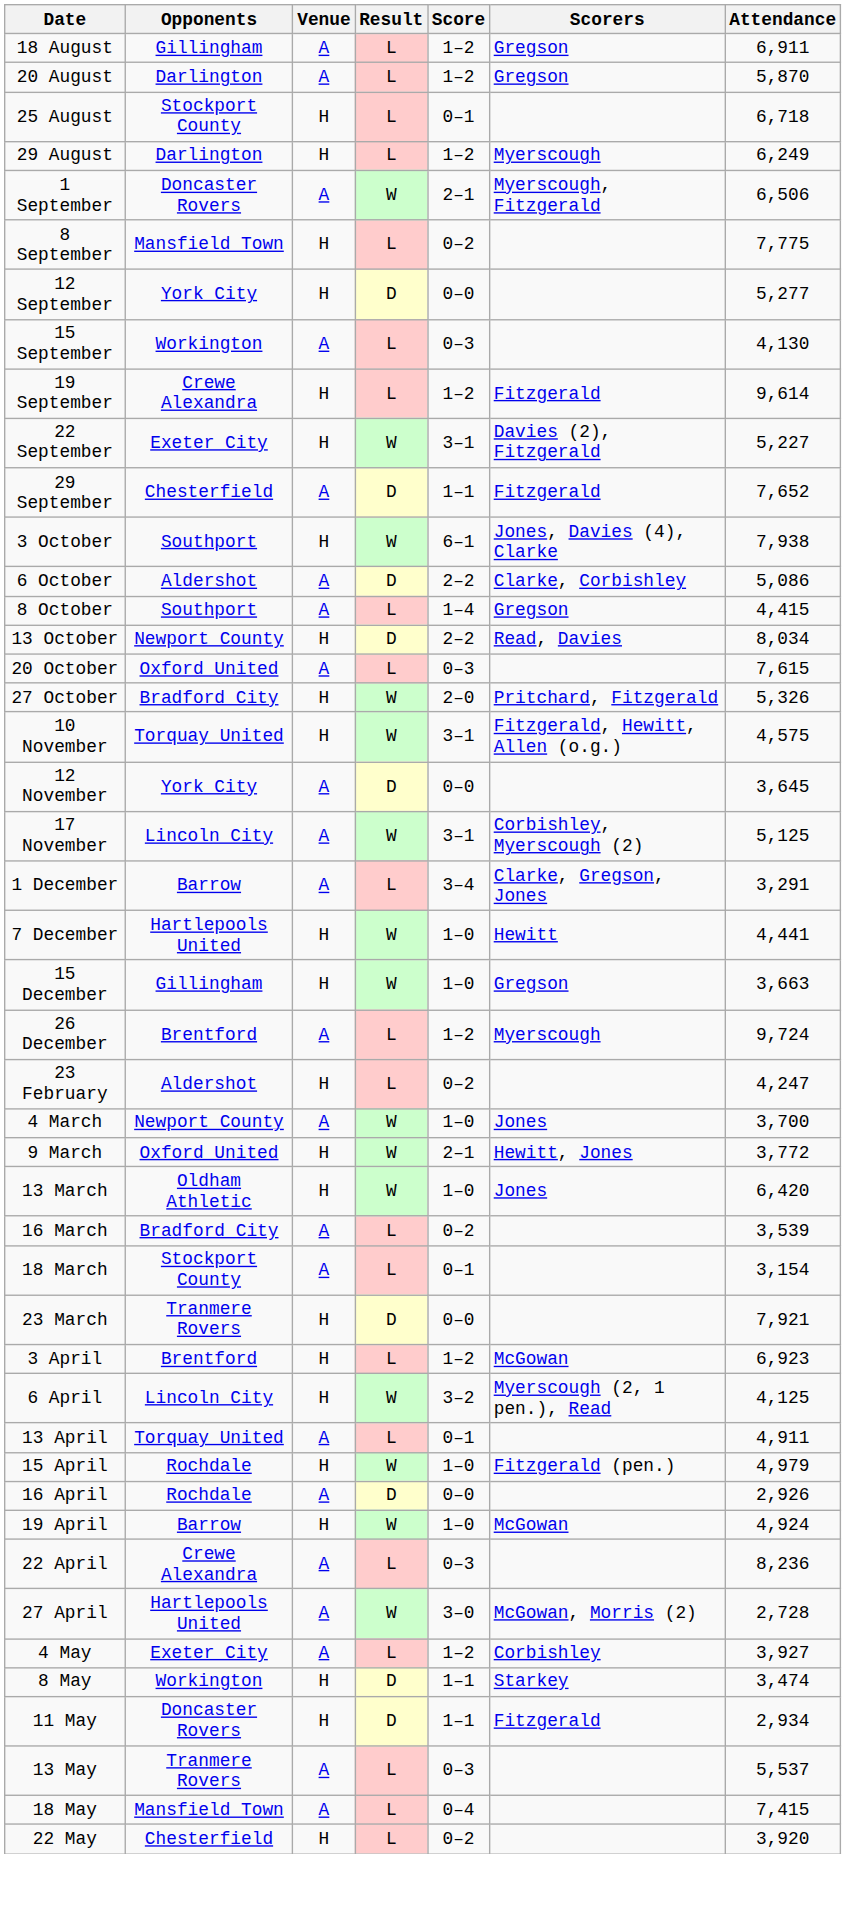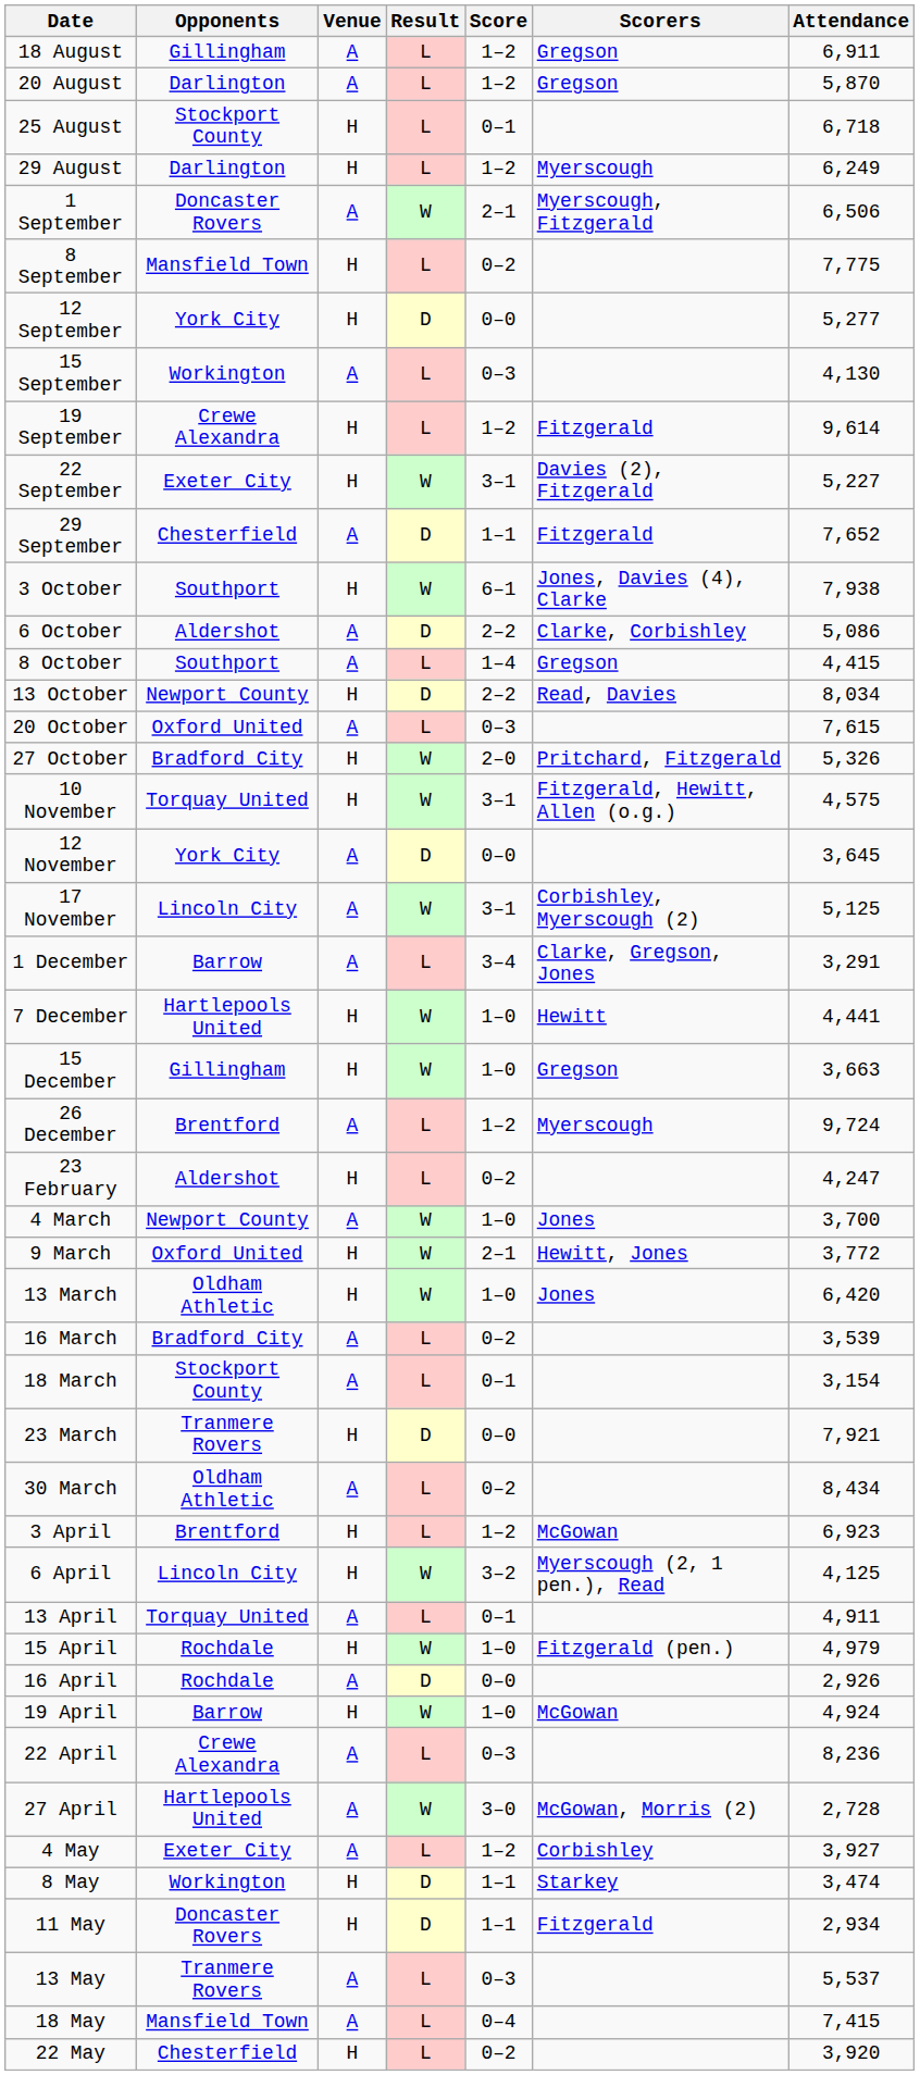 <table class="wikitable" style="text-align:center">
 <tr>
 <th>Date</th>
 <th>Opponents</th>
 <th>Venue</th>
 <th>Result</th>
 <th>Score</th>
 <th>Scorers</th>
 <th>Attendance</th>
 </tr>
 <tr>
 <td>18 August</td>
 <td><a href='#'>Gillingham</a></td>
 <td><a href='#'>A</a></td>
 <td style="background-color:#FFCCCC">L</td>
 <td>1–2</td>
 <td align="left"><a href='#'>Gregson</a></td>
 <td>6,911</td>
 </tr>
 <tr>
 <td>20 August</td>
 <td><a href='#'>Darlington</a></td>
 <td><a href='#'>A</a></td>
 <td style="background-color:#FFCCCC">L</td>
 <td>1–2</td>
 <td align="left"><a href='#'>Gregson</a></td>
 <td>5,870</td>
 </tr>
 <tr>
 <td>25 August</td>
 <td><a href='#'>Stockport County</a></td>
 <td>H</td>
 <td style="background-color:#FFCCCC">L</td>
 <td>0–1</td>
 <td align="left"></td>
 <td>6,718</td>
 </tr>
 <tr>
 <td>29 August</td>
 <td><a href='#'>Darlington</a></td>
 <td>H</td>
 <td style="background-color:#FFCCCC">L</td>
 <td>1–2</td>
 <td align="left"><a href='#'>Myerscough</a></td>
 <td>6,249</td>
 </tr>
 <tr>
 <td>1 September</td>
 <td><a href='#'>Doncaster Rovers</a></td>
 <td><a href='#'>A</a></td>
 <td style="background-color:#CCFFCC">W</td>
 <td>2–1</td>
 <td align="left"><a href='#'>Myerscough</a>, <a href='#'>Fitzgerald</a></td>
 <td>6,506</td>
 </tr>
 <tr>
 <td>8 September</td>
 <td><a href='#'>Mansfield Town</a></td>
 <td>H</td>
 <td style="background-color:#FFCCCC">L</td>
 <td>0–2</td>
 <td align="left"></td>
 <td>7,775</td>
 </tr>
 <tr>
 <td>12 September</td>
 <td><a href='#'>York City</a></td>
 <td>H</td>
 <td style="background-color:#FFFFCC">D</td>
 <td>0–0</td>
 <td align="left"></td>
 <td>5,277</td>
 </tr>
 <tr>
 <td>15 September</td>
 <td><a href='#'>Workington</a></td>
 <td><a href='#'>A</a></td>
 <td style="background-color:#FFCCCC">L</td>
 <td>0–3</td>
 <td align="left"></td>
 <td>4,130</td>
 </tr>
 <tr>
 <td>19 September</td>
 <td><a href='#'>Crewe Alexandra</a></td>
 <td>H</td>
 <td style="background-color:#FFCCCC">L</td>
 <td>1–2</td>
 <td align="left"><a href='#'>Fitzgerald</a></td>
 <td>9,614</td>
 </tr>
 <tr>
 <td>22 September</td>
 <td><a href='#'>Exeter City</a></td>
 <td>H</td>
 <td style="background-color:#CCFFCC">W</td>
 <td>3–1</td>
 <td align="left"><a href='#'>Davies</a> (2), <a href='#'>Fitzgerald</a></td>
 <td>5,227</td>
 </tr>
 <tr>
 <td>29 September</td>
 <td><a href='#'>Chesterfield</a></td>
 <td><a href='#'>A</a></td>
 <td style="background-color:#FFFFCC">D</td>
 <td>1–1</td>
 <td align="left"><a href='#'>Fitzgerald</a></td>
 <td>7,652</td>
 </tr>
 <tr>
 <td>3 October</td>
 <td><a href='#'>Southport</a></td>
 <td>H</td>
 <td style="background-color:#CCFFCC">W</td>
 <td>6–1</td>
 <td align="left"><a href='#'>Jones</a>, <a href='#'>Davies</a> (4), <a href='#'>Clarke</a></td>
 <td>7,938</td>
 </tr>
 <tr>
 <td>6 October</td>
 <td><a href='#'>Aldershot</a></td>
 <td><a href='#'>A</a></td>
 <td style="background-color:#FFFFCC">D</td>
 <td>2–2</td>
 <td align="left"><a href='#'>Clarke</a>, <a href='#'>Corbishley</a></td>
 <td>5,086</td>
 </tr>
 <tr>
 <td>8 October</td>
 <td><a href='#'>Southport</a></td>
 <td><a href='#'>A</a></td>
 <td style="background-color:#FFCCCC">L</td>
 <td>1–4</td>
 <td align="left"><a href='#'>Gregson</a></td>
 <td>4,415</td>
 </tr>
 <tr>
 <td>13 October</td>
 <td><a href='#'>Newport County</a></td>
 <td>H</td>
 <td style="background-color:#FFFFCC">D</td>
 <td>2–2</td>
 <td align="left"><a href='#'>Read</a>, <a href='#'>Davies</a></td>
 <td>8,034</td>
 </tr>
 <tr>
 <td>20 October</td>
 <td><a href='#'>Oxford United</a></td>
 <td><a href='#'>A</a></td>
 <td style="background-color:#FFCCCC">L</td>
 <td>0–3</td>
 <td align="left"></td>
 <td>7,615</td>
 </tr>
 <tr>
 <td>27 October</td>
 <td><a href='#'>Bradford City</a></td>
 <td>H</td>
 <td style="background-color:#CCFFCC">W</td>
 <td>2–0</td>
 <td align="left"><a href='#'>Pritchard</a>, <a href='#'>Fitzgerald</a></td>
 <td>5,326</td>
 </tr>
 <tr>
 <td>10 November</td>
 <td><a href='#'>Torquay United</a></td>
 <td>H</td>
 <td style="background-color:#CCFFCC">W</td>
 <td>3–1</td>
 <td align="left"><a href='#'>Fitzgerald</a>, <a href='#'>Hewitt</a>, <a href='#'>Allen</a> (o.g.)</td>
 <td>4,575</td>
 </tr>
 <tr>
 <td>12 November</td>
 <td><a href='#'>York City</a></td>
 <td><a href='#'>A</a></td>
 <td style="background-color:#FFFFCC">D</td>
 <td>0–0</td>
 <td align="left"></td>
 <td>3,645</td>
 </tr>
 <tr>
 <td>17 November</td>
 <td><a href='#'>Lincoln City</a></td>
 <td><a href='#'>A</a></td>
 <td style="background-color:#CCFFCC">W</td>
 <td>3–1</td>
 <td align="left"><a href='#'>Corbishley</a>, <a href='#'>Myerscough</a> (2)</td>
 <td>5,125</td>
 </tr>
 <tr>
 <td>1 December</td>
 <td><a href='#'>Barrow</a></td>
 <td><a href='#'>A</a></td>
 <td style="background-color:#FFCCCC">L</td>
 <td>3–4</td>
 <td align="left"><a href='#'>Clarke</a>, <a href='#'>Gregson</a>, <a href='#'>Jones</a></td>
 <td>3,291</td>
 </tr>
 <tr>
 <td>7 December</td>
 <td><a href='#'>Hartlepools United</a></td>
 <td>H</td>
 <td style="background-color:#CCFFCC">W</td>
 <td>1–0</td>
 <td align="left"><a href='#'>Hewitt</a></td>
 <td>4,441</td>
 </tr>
 <tr>
 <td>15 December</td>
 <td><a href='#'>Gillingham</a></td>
 <td>H</td>
 <td style="background-color:#CCFFCC">W</td>
 <td>1–0</td>
 <td align="left"><a href='#'>Gregson</a></td>
 <td>3,663</td>
 </tr>
 <tr>
 <td>26 December</td>
 <td><a href='#'>Brentford</a></td>
 <td><a href='#'>A</a></td>
 <td style="background-color:#FFCCCC">L</td>
 <td>1–2</td>
 <td align="left"><a href='#'>Myerscough</a></td>
 <td>9,724</td>
 </tr>
 <tr>
 <td>23 February</td>
 <td><a href='#'>Aldershot</a></td>
 <td>H</td>
 <td style="background-color:#FFCCCC">L</td>
 <td>0–2</td>
 <td align="left"></td>
 <td>4,247</td>
 </tr>
 <tr>
 <td>4 March</td>
 <td><a href='#'>Newport County</a></td>
 <td><a href='#'>A</a></td>
 <td style="background-color:#CCFFCC">W</td>
 <td>1–0</td>
 <td align="left"><a href='#'>Jones</a></td>
 <td>3,700</td>
 </tr>
 <tr>
 <td>9 March</td>
 <td><a href='#'>Oxford United</a></td>
 <td>H</td>
 <td style="background-color:#CCFFCC">W</td>
 <td>2–1</td>
 <td align="left"><a href='#'>Hewitt</a>, <a href='#'>Jones</a></td>
 <td>3,772</td>
 </tr>
 <tr>
 <td>13 March</td>
 <td><a href='#'>Oldham Athletic</a></td>
 <td>H</td>
 <td style="background-color:#CCFFCC">W</td>
 <td>1–0</td>
 <td align="left"><a href='#'>Jones</a></td>
 <td>6,420</td>
 </tr>
 <tr>
 <td>16 March</td>
 <td><a href='#'>Bradford City</a></td>
 <td><a href='#'>A</a></td>
 <td style="background-color:#FFCCCC">L</td>
 <td>0–2</td>
 <td align="left"></td>
 <td>3,539</td>
 </tr>
 <tr>
 <td>18 March</td>
 <td><a href='#'>Stockport County</a></td>
 <td><a href='#'>A</a></td>
 <td style="background-color:#FFCCCC">L</td>
 <td>0–1</td>
 <td align="left"></td>
 <td>3,154</td>
 </tr>
 <tr>
 <td>23 March</td>
 <td><a href='#'>Tranmere Rovers</a></td>
 <td>H</td>
 <td style="background-color:#FFFFCC">D</td>
 <td>0–0</td>
 <td align="left"></td>
 <td>7,921</td>
 </tr>
 <tr>
+<td>30 March</td>
+<td><a href='#'>Oldham Athletic</a></td>
+<td><a href='#'>A</a></td>
+<td style="background-color:#FFCCCC">L</td>
+<td>0–2</td>
+<td align="left"></td>
+<td>8,434</td>
+</tr>
+<tr>
 <td>3 April</td>
 <td><a href='#'>Brentford</a></td>
 <td>H</td>
 <td style="background-color:#FFCCCC">L</td>
 <td>1–2</td>
 <td align="left"><a href='#'>McGowan</a></td>
 <td>6,923</td>
 </tr>
 <tr>
 <td>6 April</td>
 <td><a href='#'>Lincoln City</a></td>
 <td>H</td>
 <td style="background-color:#CCFFCC">W</td>
 <td>3–2</td>
 <td align="left"><a href='#'>Myerscough</a> (2, 1 pen.), <a href='#'>Read</a></td>
 <td>4,125</td>
 </tr>
 <tr>
 <td>13 April</td>
 <td><a href='#'>Torquay United</a></td>
 <td><a href='#'>A</a></td>
 <td style="background-color:#FFCCCC">L</td>
 <td>0–1</td>
 <td align="left"></td>
 <td>4,911</td>
 </tr>
 <tr>
 <td>15 April</td>
 <td><a href='#'>Rochdale</a></td>
 <td>H</td>
 <td style="background-color:#CCFFCC">W</td>
 <td>1–0</td>
 <td align="left"><a href='#'>Fitzgerald</a> (pen.)</td>
 <td>4,979</td>
 </tr>
 <tr>
 <td>16 April</td>
 <td><a href='#'>Rochdale</a></td>
 <td><a href='#'>A</a></td>
 <td style="background-color:#FFFFCC">D</td>
 <td>0–0</td>
 <td align="left"></td>
 <td>2,926</td>
 </tr>
 <tr>
 <td>19 April</td>
 <td><a href='#'>Barrow</a></td>
 <td>H</td>
 <td style="background-color:#CCFFCC">W</td>
 <td>1–0</td>
 <td align="left"><a href='#'>McGowan</a></td>
 <td>4,924</td>
 </tr>
 <tr>
 <td>22 April</td>
 <td><a href='#'>Crewe Alexandra</a></td>
 <td><a href='#'>A</a></td>
 <td style="background-color:#FFCCCC">L</td>
 <td>0–3</td>
 <td align="left"></td>
 <td>8,236</td>
 </tr>
 <tr>
 <td>27 April</td>
 <td><a href='#'>Hartlepools United</a></td>
 <td><a href='#'>A</a></td>
 <td style="background-color:#CCFFCC">W</td>
 <td>3–0</td>
 <td align="left"><a href='#'>McGowan</a>, <a href='#'>Morris</a> (2)</td>
 <td>2,728</td>
 </tr>
 <tr>
 <td>4 May</td>
 <td><a href='#'>Exeter City</a></td>
 <td><a href='#'>A</a></td>
 <td style="background-color:#FFCCCC">L</td>
 <td>1–2</td>
 <td align="left"><a href='#'>Corbishley</a></td>
 <td>3,927</td>
 </tr>
 <tr>
 <td>8 May</td>
 <td><a href='#'>Workington</a></td>
 <td>H</td>
 <td style="background-color:#FFFFCC">D</td>
 <td>1–1</td>
 <td align="left"><a href='#'>Starkey</a></td>
 <td>3,474</td>
 </tr>
 <tr>
 <td>11 May</td>
 <td><a href='#'>Doncaster Rovers</a></td>
 <td>H</td>
 <td style="background-color:#FFFFCC">D</td>
 <td>1–1</td>
 <td align="left"><a href='#'>Fitzgerald</a></td>
 <td>2,934</td>
 </tr>
 <tr>
 <td>13 May</td>
 <td><a href='#'>Tranmere Rovers</a></td>
 <td><a href='#'>A</a></td>
 <td style="background-color:#FFCCCC">L</td>
 <td>0–3</td>
 <td align="left"></td>
 <td>5,537</td>
 </tr>
 <tr>
 <td>18 May</td>
 <td><a href='#'>Mansfield Town</a></td>
 <td><a href='#'>A</a></td>
 <td style="background-color:#FFCCCC">L</td>
 <td>0–4</td>
 <td align="left"></td>
 <td>7,415</td>
 </tr>
 <tr>
 <td>22 May</td>
 <td><a href='#'>Chesterfield</a></td>
 <td>H</td>
 <td style="background-color:#FFCCCC">L</td>
 <td>0–2</td>
 <td align="left"></td>
 <td>3,920</td>
 </tr>
 </table>
